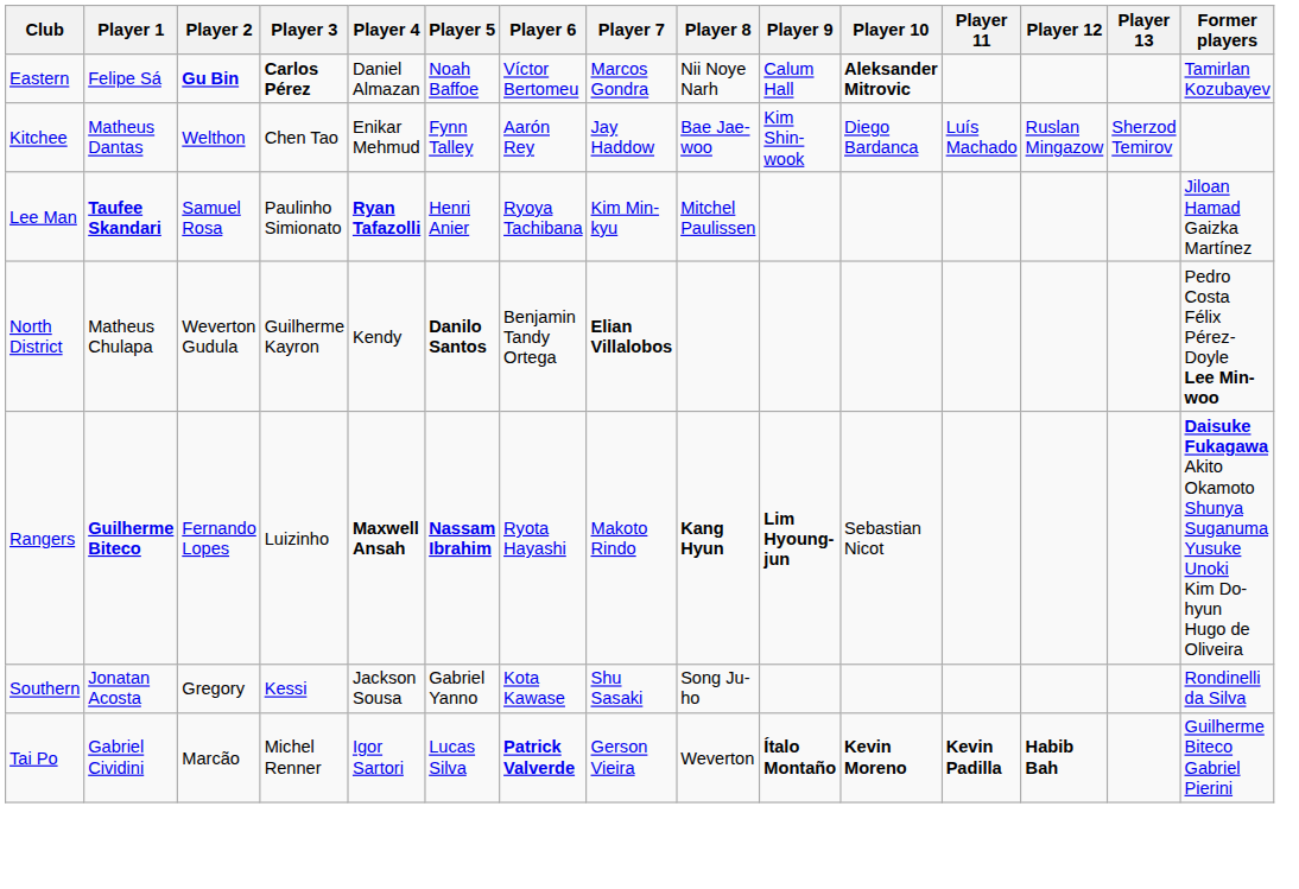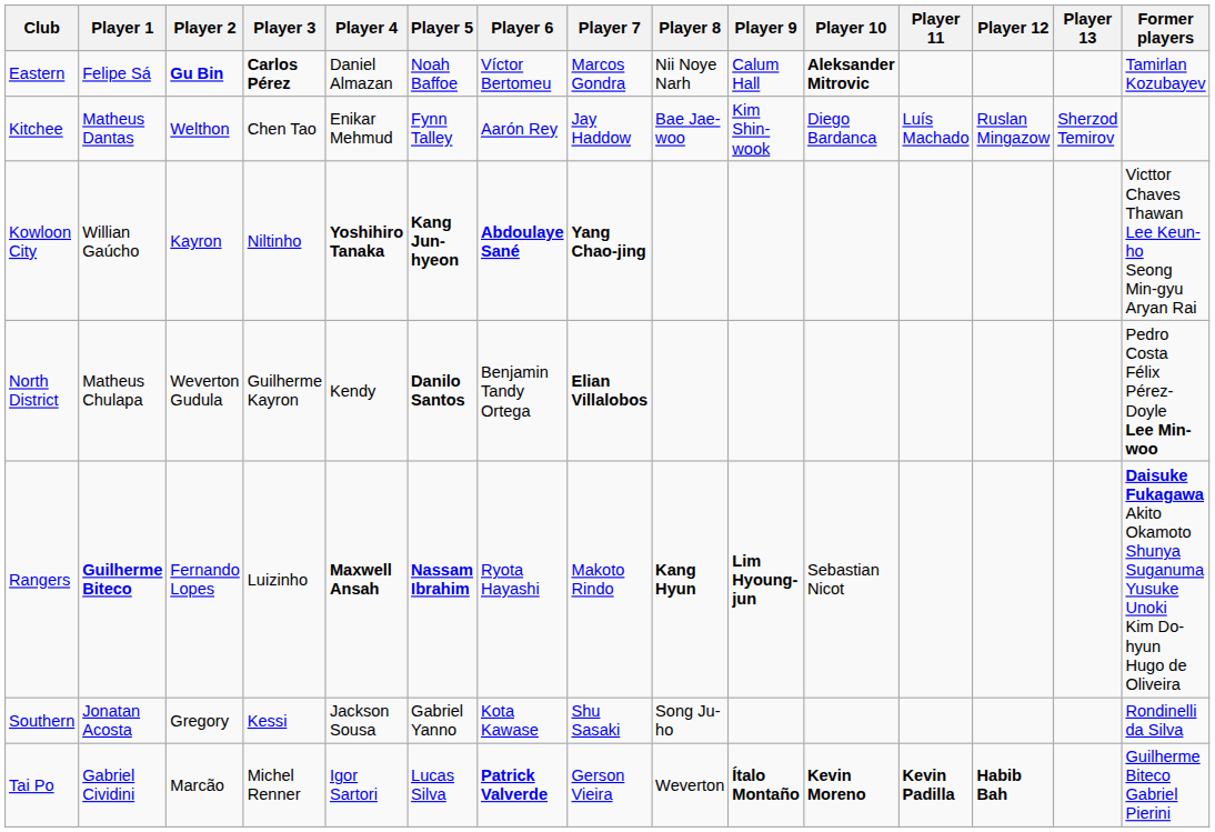 <table class="wikitable" style="font-size:100%; font-size:80%;">
 <tr>
 <th style="width:6%">Club</th>
 <th style="width:6%">Player 1</th>
 <th style="width:6%">Player 2</th>
 <th style="width:6%">Player 3</th>
 <th style="width:6%">Player 4</th>
 <th style="width:6%">Player 5</th>
 <th style="width:6%">Player 6</th>
 <th style="width:6%">Player 7</th>
 <th style="width:6%">Player 8</th>
 <th style="width:6%">Player 9</th>
 <th style="width:6%">Player 10</th>
 <th style="width:6%">Player 11</th>
 <th style="width:6%">Player 12</th>
 <th style="width:6%">Player 13</th>
 <th style="width:6%">Former players</th>
 </tr>
 <tr>
 <td><a href='#'>Eastern</a></td>
 <td> <a href='#'>Felipe Sá</a></td>
 <td><strong> <a href='#'>Gu Bin</a></strong></td>
 <td><strong> Carlos Pérez</strong></td>
 <td> Daniel Almazan</td>
 <td> <a href='#'>Noah Baffoe</a></td>
 <td> <a href='#'>Víctor Bertomeu</a></td>
 <td> <a href='#'>Marcos Gondra</a></td>
 <td> Nii Noye Narh</td>
 <td> <a href='#'>Calum Hall</a></td>
 <td><strong> Aleksander Mitrovic</strong></td>
 <td></td>
 <td></td>
 <td></td>
 <td> <a href='#'>Tamirlan Kozubayev</a></td>
 </tr>
 <tr>
 <td><a href='#'>Kitchee</a></td>
 <td> <a href='#'>Matheus Dantas</a></td>
 <td> <a href='#'>Welthon</a></td>
 <td> Chen Tao</td>
 <td> Enikar Mehmud</td>
 <td> <a href='#'>Fynn Talley</a></td>
 <td> <a href='#'>Aarón Rey</a></td>
 <td> <a href='#'>Jay Haddow</a></td>
 <td> <a href='#'>Bae Jae-woo</a></td>
 <td> <a href='#'>Kim Shin-wook</a></td>
 <td> <a href='#'>Diego Bardanca</a></td>
 <td> <a href='#'>Luís Machado</a></td>
 <td> <a href='#'>Ruslan Mingazow</a></td>
 <td> <a href='#'>Sherzod Temirov</a></td>
 <td></td>
 </tr>
 <tr>
-<td><a href='#'>Lee Man</a></td>
-<td><strong> <a href='#'>Taufee Skandari</a></strong></td>
-<td> <a href='#'>Samuel Rosa</a></td>
-<td> Paulinho Simionato</td>
-<td><strong> <a href='#'>Ryan Tafazolli</a></strong></td>
-<td> <a href='#'>Henri Anier</a></td>
-<td> <a href='#'>Ryoya Tachibana</a></td>
-<td> <a href='#'>Kim Min-kyu</a></td>
-<td> <a href='#'>Mitchel Paulissen</a></td>
+<td><a href='#'>Kowloon City</a></td>
+<td> Willian Gaúcho</td>
+<td> <a href='#'>Kayron</a></td>
+<td> <a href='#'>Niltinho</a></td>
+<td><strong> Yoshihiro Tanaka</strong></td>
+<td><strong> Kang Jun-hyeon</strong></td>
+<td><strong> <a href='#'>Abdoulaye Sané</a></strong></td>
+<td><strong> Yang Chao-jing</strong></td>
 <td></td>
 <td></td>
 <td></td>
 <td></td>
 <td></td>
-<td> <a href='#'>Jiloan Hamad</a><br> Gaizka Martínez</td>
+<td></td>
+<td> Victtor Chaves<br> Thawan<br> <a href='#'>Lee Keun-ho</a><br> Seong Min-gyu<br> Aryan Rai</td>
 </tr>
 <tr>
 <td><a href='#'>North District</a></td>
 <td> Matheus Chulapa</td>
 <td> Weverton Gudula</td>
 <td> Guilherme Kayron</td>
 <td> Kendy</td>
 <td><strong> Danilo Santos</strong></td>
 <td> Benjamin Tandy Ortega</td>
 <td><strong> Elian Villalobos</strong></td>
 <td></td>
 <td></td>
 <td></td>
 <td></td>
 <td></td>
 <td></td>
 <td> Pedro Costa<br> Félix Pérez-Doyle<br><strong> Lee Min-woo</strong></td>
 </tr>
 <tr>
 <td><a href='#'>Rangers</a></td>
 <td><strong> <a href='#'>Guilherme Biteco</a></strong></td>
 <td> <a href='#'>Fernando Lopes</a></td>
 <td> Luizinho</td>
 <td><strong> Maxwell Ansah</strong></td>
 <td><strong> <a href='#'>Nassam Ibrahim</a></strong></td>
 <td> <a href='#'>Ryota Hayashi</a></td>
 <td> <a href='#'>Makoto Rindo</a></td>
 <td><strong> Kang Hyun</strong></td>
 <td><strong> Lim Hyoung-jun</strong></td>
 <td> Sebastian Nicot</td>
 <td></td>
 <td></td>
 <td></td>
 <td><strong> <a href='#'>Daisuke Fukagawa</a></strong><br> Akito Okamoto<br> <a href='#'>Shunya Suganuma</a><br> <a href='#'>Yusuke Unoki</a><br> Kim Do-hyun<br> Hugo de Oliveira</td>
 </tr>
 <tr>
 <td><a href='#'>Southern</a></td>
 <td> <a href='#'>Jonatan Acosta</a></td>
 <td> Gregory</td>
 <td> <a href='#'>Kessi</a></td>
 <td> Jackson Sousa</td>
 <td> Gabriel Yanno</td>
 <td> <a href='#'>Kota Kawase</a></td>
 <td> <a href='#'>Shu Sasaki</a></td>
 <td> Song Ju-ho</td>
 <td></td>
 <td></td>
 <td></td>
 <td></td>
 <td></td>
 <td> <a href='#'>Rondinelli da Silva</a></td>
 </tr>
 <tr>
 <td><a href='#'>Tai Po</a></td>
 <td> <a href='#'>Gabriel Cividini</a></td>
 <td> Marcão</td>
 <td> Michel Renner</td>
 <td> <a href='#'>Igor Sartori</a></td>
 <td> <a href='#'>Lucas Silva</a></td>
 <td><strong> <a href='#'>Patrick Valverde</a></strong></td>
 <td> <a href='#'>Gerson Vieira</a></td>
 <td> Weverton</td>
 <td><strong> Ítalo Montaño</strong></td>
 <td><strong> Kevin Moreno</strong></td>
 <td><strong> Kevin Padilla</strong></td>
 <td><strong> Habib Bah</strong></td>
 <td></td>
 <td> <a href='#'>Guilherme Biteco</a><br> <a href='#'>Gabriel Pierini</a></td>
 </tr>
 </table>
